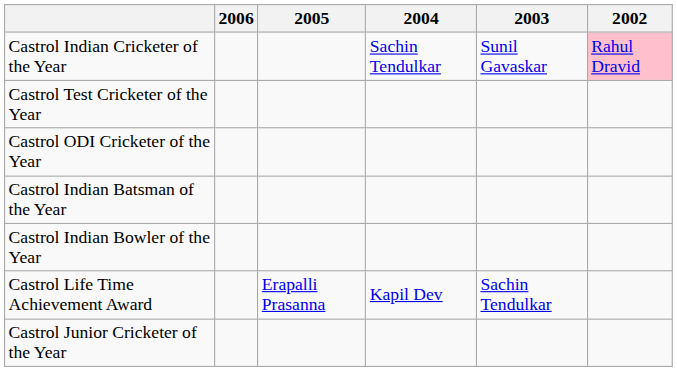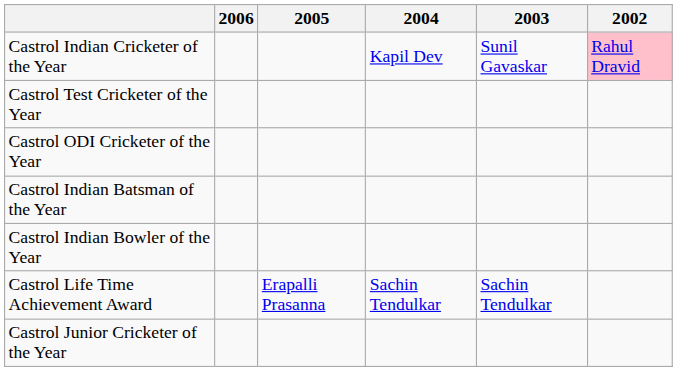 <table class="wikitable">
 <tr>
 <th></th>
 <th>2006</th>
 <th>2005</th>
 <th>2004</th>
 <th>2003</th>
 <th>2002</th>
 </tr>
 <tr>
 <td>Castrol Indian Cricketer of the Year</td>
 <td></td>
 <td></td>
-<td><a href='#'>Sachin Tendulkar</a></td>
+<td><a href='#'>Kapil Dev</a></td>
 <td><a href='#'>Sunil Gavaskar</a></td>
 <td style="background: pink;"><a href='#'>Rahul Dravid</a></td>
 </tr>
 <tr>
 <td>Castrol Test Cricketer of the Year</td>
 <td></td>
 <td></td>
 <td></td>
 <td></td>
 <td></td>
 </tr>
 <tr>
 <td>Castrol ODI Cricketer of the Year</td>
 <td></td>
 <td></td>
 <td></td>
 <td></td>
 <td></td>
 </tr>
 <tr>
 <td>Castrol Indian Batsman of the Year</td>
 <td></td>
 <td></td>
 <td></td>
 <td></td>
 <td></td>
 </tr>
 <tr>
 <td>Castrol Indian Bowler of the Year</td>
 <td></td>
 <td></td>
 <td></td>
 <td></td>
 <td></td>
 </tr>
 <tr>
 <td>Castrol Life Time Achievement Award</td>
 <td></td>
 <td><a href='#'>Erapalli Prasanna</a></td>
-<td><a href='#'>Kapil Dev</a></td>
+<td><a href='#'>Sachin Tendulkar</a></td>
 <td><a href='#'>Sachin Tendulkar</a></td>
 <td></td>
 </tr>
 <tr>
 <td>Castrol Junior Cricketer of the Year</td>
 <td></td>
 <td></td>
 <td></td>
 <td></td>
 <td></td>
 </tr>
 </table>
